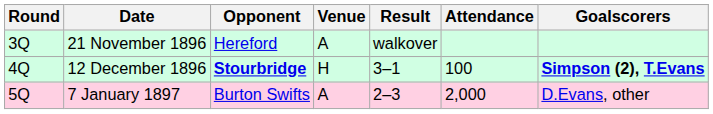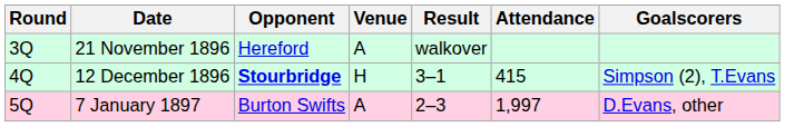 <table class="wikitable">
 <tr>
 <th>Round</th>
 <th>Date</th>
 <th>Opponent</th>
 <th>Venue</th>
 <th>Result</th>
 <th>Attendance</th>
 <th>Goalscorers</th>
 </tr>
 <tr style="background-color: #d0ffe3;">
 <td>3Q</td>
 <td>21 November 1896</td>
 <td><a href='#'>Hereford</a></td>
 <td>A</td>
 <td>walkover</td>
 <td></td>
 <td></td>
 </tr>
 <tr style="background-color: #d0ffe3;">
 <td>4Q</td>
 <td>12 December 1896</td>
 <td><strong><a href='#'>Stourbridge</a></strong></td>
 <td>H</td>
 <td>3–1</td>
-<td>100</td>
-<td><strong><a href='#'>Simpson</a> (2), <a href='#'>T.Evans</a></strong></td>
+<td>415</td>
+<td><a href='#'>Simpson</a> (2), <a href='#'>T.Evans</a></td>
 </tr>
 <tr style="background-color: #ffd0e3;">
 <td>5Q</td>
 <td>7 January 1897</td>
 <td><a href='#'>Burton Swifts</a></td>
 <td>A</td>
 <td>2–3</td>
-<td>2,000</td>
+<td>1,997</td>
 <td><a href='#'>D.Evans</a>, other</td>
 </tr>
 </table>
